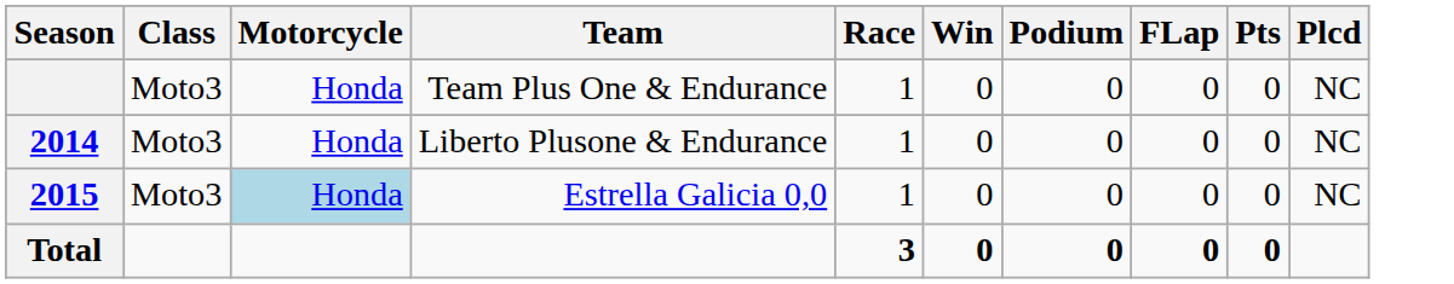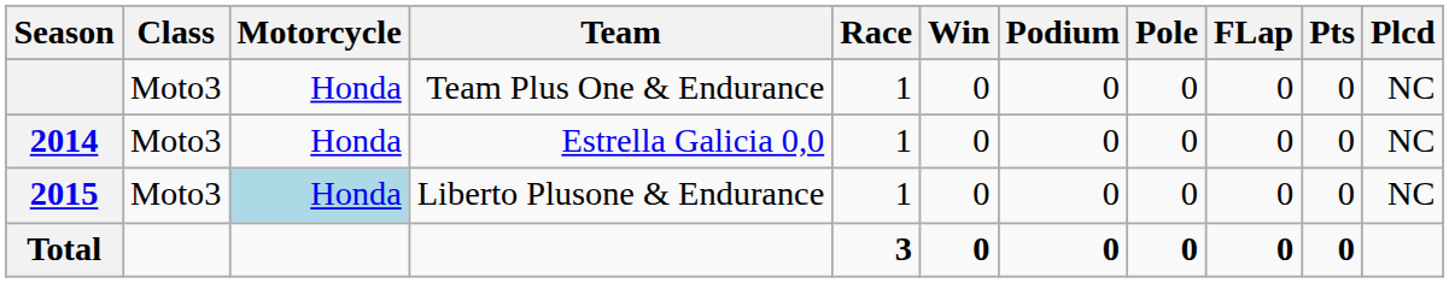 <table class="wikitable">
 <tr>
 <th>Season</th>
 <th>Class</th>
 <th>Motorcycle</th>
 <th>Team</th>
 <th>Race</th>
 <th>Win</th>
 <th>Podium</th>
+<th>Pole</th>
 <th>FLap</th>
 <th>Pts</th>
 <th>Plcd</th>
 </tr>
 <tr align="right">
 <th></th>
 <td>Moto3</td>
 <td><a href='#'>Honda</a></td>
 <td>Team Plus One & Endurance</td>
 <td>1</td>
 <td>0</td>
 <td>0</td>
 <td>0</td>
 <td>0</td>
+<td>0</td>
 <td>NC</td>
 </tr>
 <tr align="right">
 <th><a href='#'>2014</a></th>
 <td>Moto3</td>
 <td><a href='#'>Honda</a></td>
-<td>Liberto Plusone & Endurance</td>
+<td><a href='#'>Estrella Galicia 0,0</a></td>
 <td>1</td>
+<td>0</td>
 <td>0</td>
 <td>0</td>
 <td>0</td>
 <td>0</td>
 <td>NC</td>
 </tr>
 <tr align="right">
 <th><a href='#'>2015</a></th>
 <td>Moto3</td>
 <td style="background: lightblue;"><a href='#'>Honda</a></td>
-<td><a href='#'>Estrella Galicia 0,0</a></td>
+<td>Liberto Plusone & Endurance</td>
 <td>1</td>
+<td>0</td>
 <td>0</td>
 <td>0</td>
 <td>0</td>
 <td>0</td>
 <td>NC</td>
 </tr>
 <tr align="right">
 <th>Total</th>
 <td></td>
 <td></td>
 <td></td>
 <td><strong>3</strong></td>
 <td><strong>0</strong></td>
 <td><strong>0</strong></td>
 <td><strong>0</strong></td>
 <td><strong>0</strong></td>
+<td><strong>0</strong></td>
 <td></td>
 </tr>
 </table>
